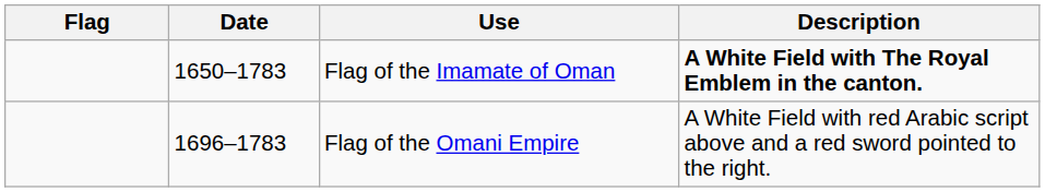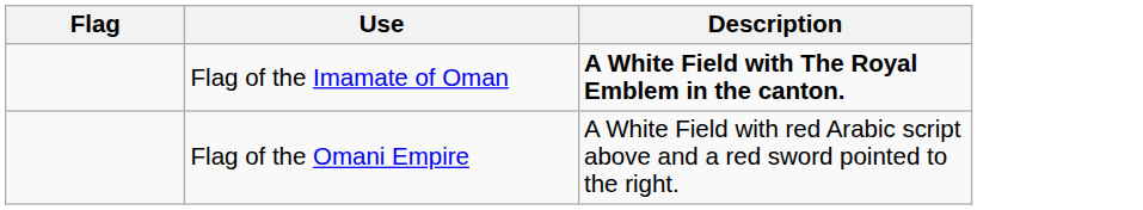 <table class="wikitable">
 <tr>
 <th style="width:110px;">Flag</th>
-<th style="width:100px;">Date</th>
 <th style="width:250px;">Use</th>
 <th style="width:250px;">Description</th>
 </tr>
 <tr>
 <td></td>
-<td>1650–1783</td>
 <td>Flag of the <a href='#'>Imamate of Oman</a></td>
 <td><strong>A White Field with The Royal Emblem in the canton.</strong></td>
 </tr>
 <tr>
 <td></td>
-<td>1696–1783</td>
 <td>Flag of the <a href='#'>Omani Empire</a></td>
 <td>A White Field with red Arabic script above and a red sword pointed to the right.</td>
 </tr>
 </table>
